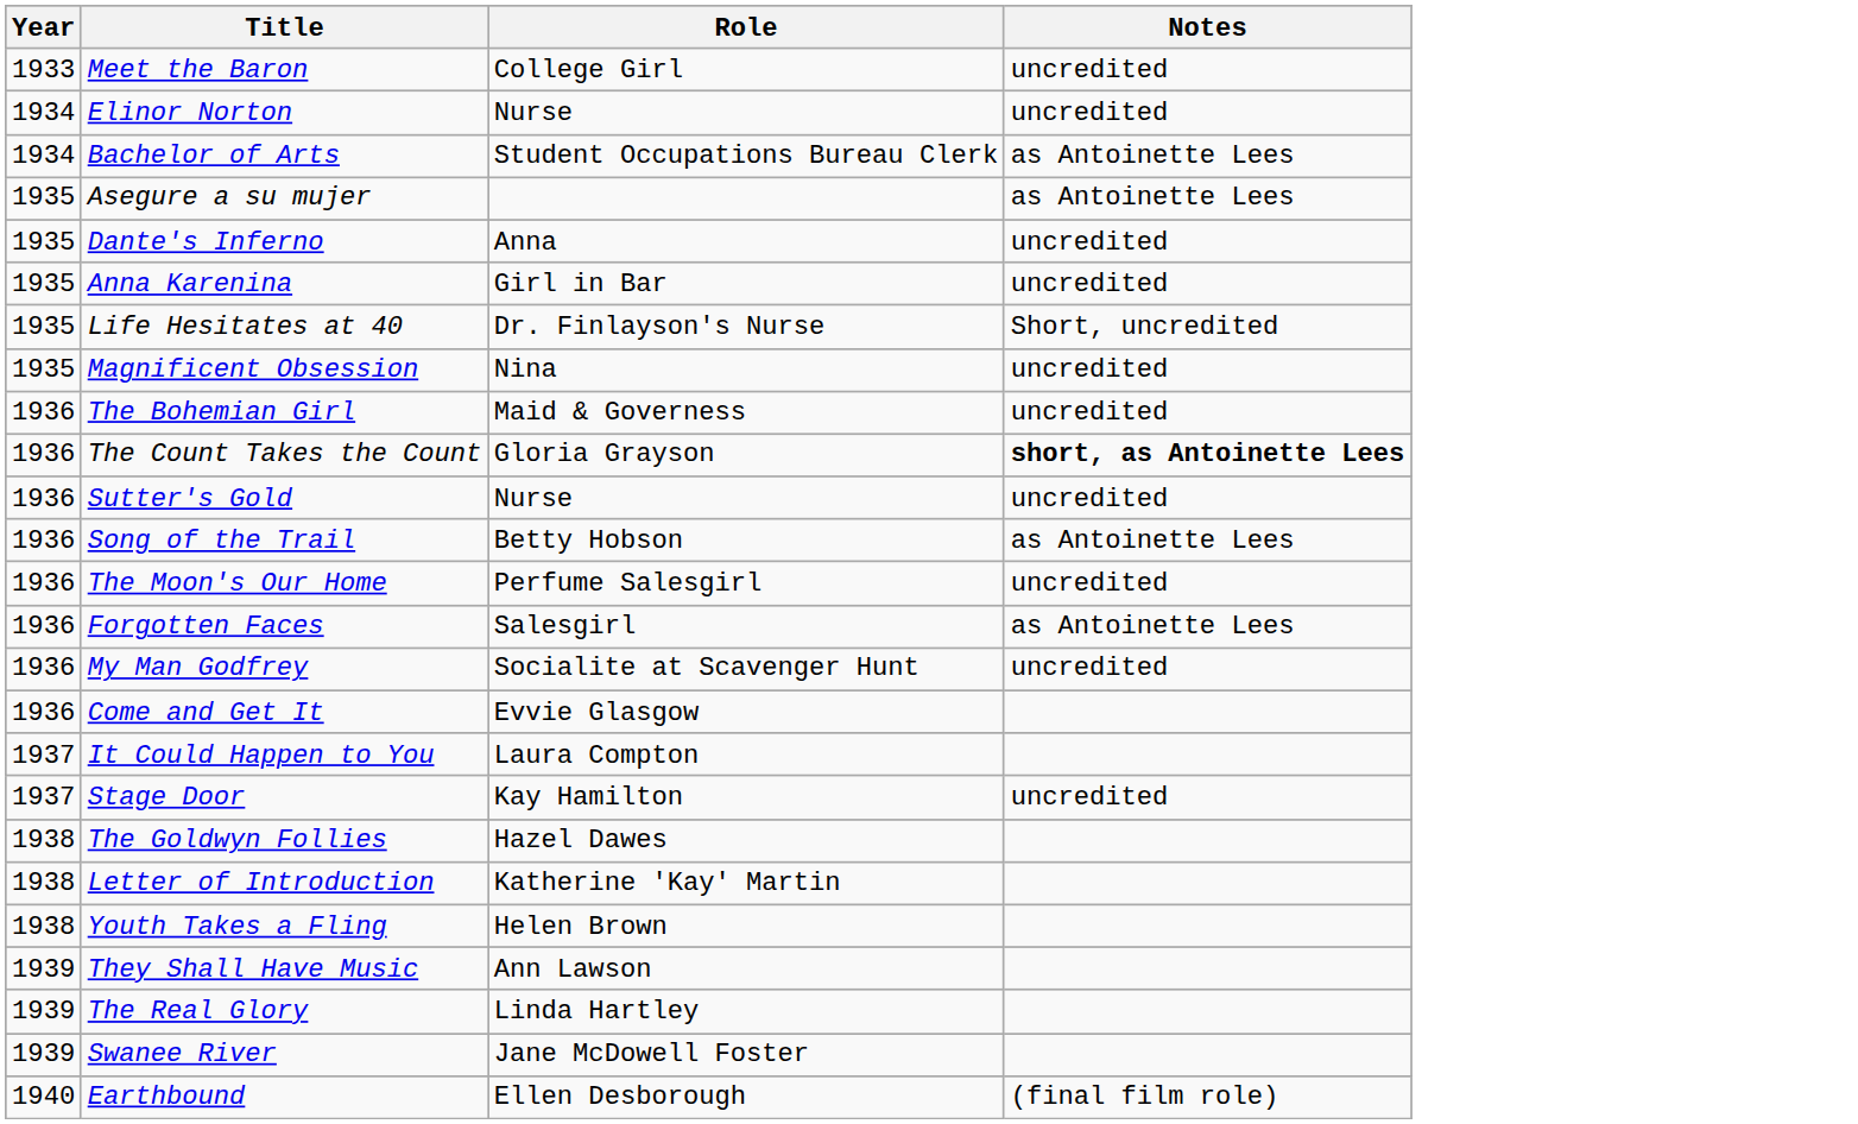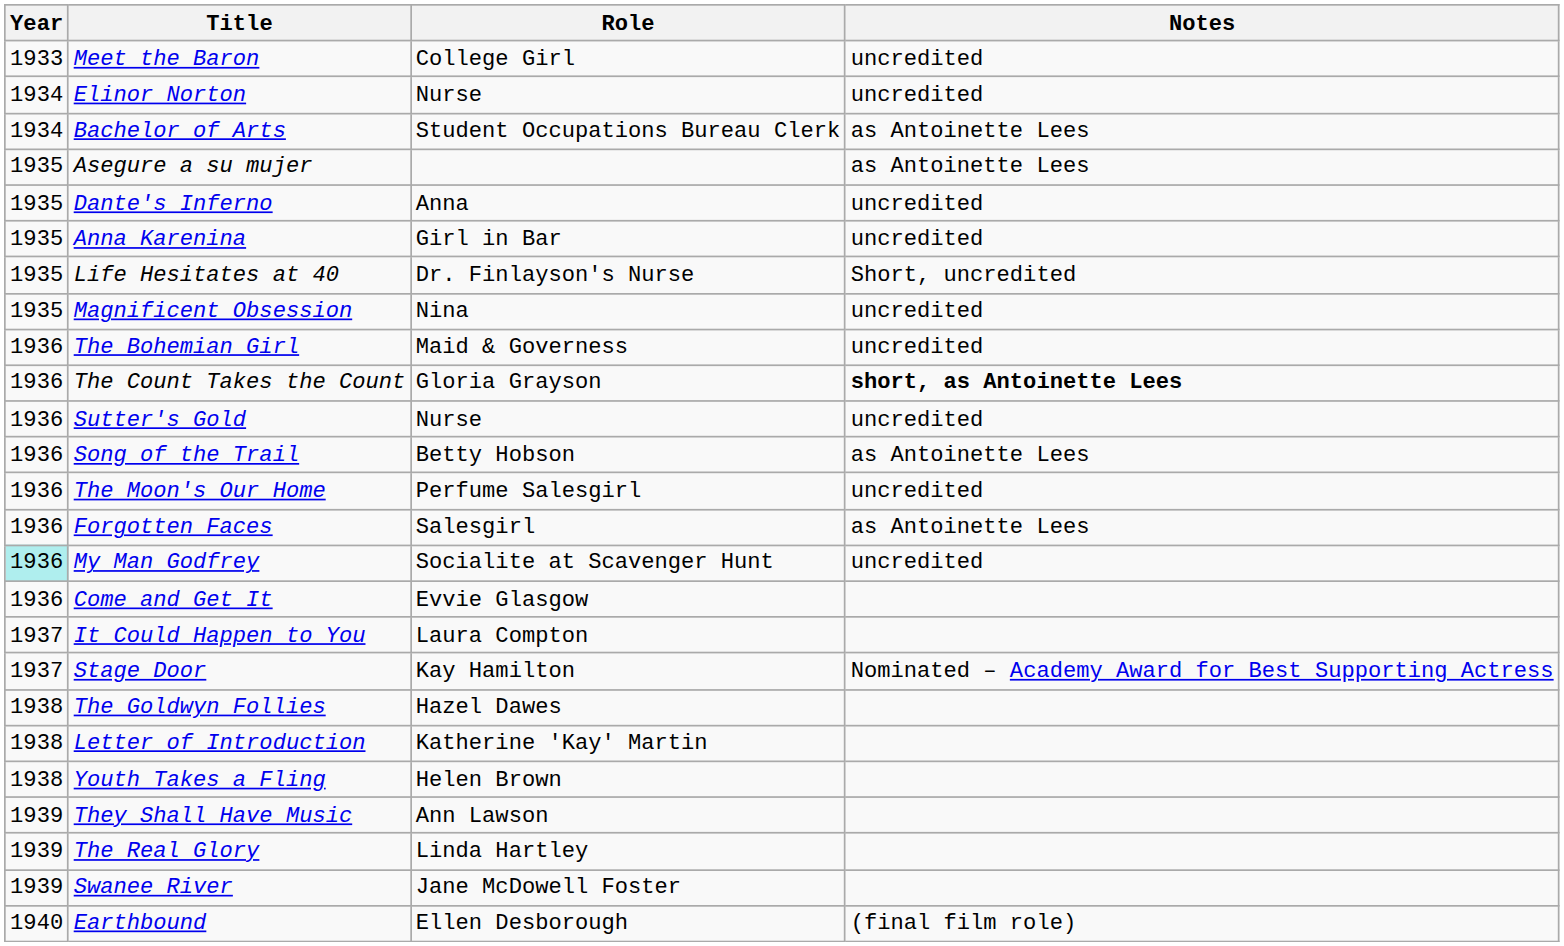 <table class="wikitable sortable">
 <tr>
 <th>Year</th>
 <th>Title</th>
 <th>Role</th>
 <th>Notes</th>
 </tr>
 <tr>
 <td>1933</td>
 <td><em><a href='#'>Meet the Baron</a></em></td>
 <td>College Girl</td>
 <td>uncredited</td>
 </tr>
 <tr>
 <td>1934</td>
 <td><em><a href='#'>Elinor Norton</a></em></td>
 <td>Nurse</td>
 <td>uncredited</td>
 </tr>
 <tr>
 <td>1934</td>
 <td><em><a href='#'>Bachelor of Arts</a></em></td>
 <td>Student Occupations Bureau Clerk</td>
 <td>as Antoinette Lees</td>
 </tr>
 <tr>
 <td>1935</td>
 <td><em>Asegure a su mujer</em></td>
 <td></td>
 <td>as Antoinette Lees</td>
 </tr>
 <tr>
 <td>1935</td>
 <td><em><a href='#'>Dante's Inferno</a></em></td>
 <td>Anna</td>
 <td>uncredited</td>
 </tr>
 <tr>
 <td>1935</td>
 <td><em><a href='#'>Anna Karenina</a></em></td>
 <td>Girl in Bar</td>
 <td>uncredited</td>
 </tr>
 <tr>
 <td>1935</td>
 <td><em>Life Hesitates at 40 </em></td>
 <td>Dr. Finlayson's Nurse</td>
 <td>Short, uncredited</td>
 </tr>
 <tr>
 <td>1935</td>
 <td><em><a href='#'>Magnificent Obsession</a></em></td>
 <td>Nina</td>
 <td>uncredited</td>
 </tr>
 <tr>
 <td>1936</td>
 <td><em><a href='#'>The Bohemian Girl</a></em></td>
 <td>Maid & Governess</td>
 <td>uncredited</td>
 </tr>
 <tr>
 <td>1936</td>
 <td><em>The Count Takes the Count</em></td>
 <td>Gloria Grayson</td>
 <td><strong>short, as Antoinette Lees</strong></td>
 </tr>
 <tr>
 <td>1936</td>
 <td><em><a href='#'>Sutter's Gold</a></em></td>
 <td>Nurse</td>
 <td>uncredited</td>
 </tr>
 <tr>
 <td>1936</td>
 <td><em><a href='#'>Song of the Trail</a> </em></td>
 <td>Betty Hobson</td>
 <td>as Antoinette Lees</td>
 </tr>
 <tr>
 <td>1936</td>
 <td><em><a href='#'>The Moon's Our Home</a></em></td>
 <td>Perfume Salesgirl</td>
 <td>uncredited</td>
 </tr>
 <tr>
 <td>1936</td>
 <td><em><a href='#'>Forgotten Faces</a></em></td>
 <td>Salesgirl</td>
 <td>as Antoinette Lees</td>
 </tr>
 <tr>
-<td>1936</td>
+<td style="background: paleturquoise;">1936</td>
 <td><em><a href='#'>My Man Godfrey</a></em></td>
 <td>Socialite at Scavenger Hunt</td>
 <td>uncredited</td>
 </tr>
 <tr>
 <td>1936</td>
 <td><em><a href='#'>Come and Get It</a></em></td>
 <td>Evvie Glasgow</td>
 <td></td>
 </tr>
 <tr>
 <td>1937</td>
 <td><em><a href='#'>It Could Happen to You</a></em></td>
 <td>Laura Compton</td>
 <td></td>
 </tr>
 <tr>
 <td>1937</td>
 <td><em><a href='#'>Stage Door</a></em></td>
 <td>Kay Hamilton</td>
-<td>uncredited</td>
+<td>Nominated – <a href='#'>Academy Award for Best Supporting Actress</a></td>
 </tr>
 <tr>
 <td>1938</td>
 <td><em><a href='#'>The Goldwyn Follies</a></em></td>
 <td>Hazel Dawes</td>
 <td></td>
 </tr>
 <tr>
 <td>1938</td>
 <td><em><a href='#'>Letter of Introduction</a></em></td>
 <td>Katherine 'Kay' Martin</td>
 <td></td>
 </tr>
 <tr>
 <td>1938</td>
 <td><em><a href='#'>Youth Takes a Fling</a></em></td>
 <td>Helen Brown</td>
 <td></td>
 </tr>
 <tr>
 <td>1939</td>
 <td><em><a href='#'>They Shall Have Music</a></em></td>
 <td>Ann Lawson</td>
 <td></td>
 </tr>
 <tr>
 <td>1939</td>
 <td><em><a href='#'>The Real Glory</a></em></td>
 <td>Linda Hartley</td>
 <td></td>
 </tr>
 <tr>
 <td>1939</td>
 <td><em><a href='#'>Swanee River</a></em></td>
 <td>Jane McDowell Foster</td>
 <td></td>
 </tr>
 <tr>
 <td>1940</td>
 <td><em><a href='#'>Earthbound</a></em></td>
 <td>Ellen Desborough</td>
 <td>(final film role)</td>
 </tr>
 </table>
